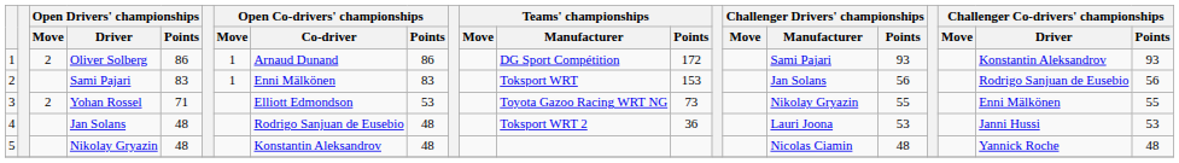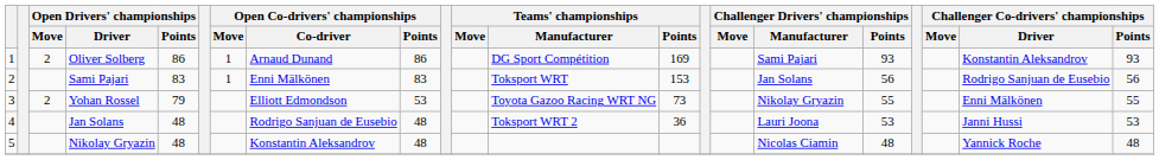 <table class="wikitable" style="font-size:85%;">
 <tr>
 <th rowspan="2"></th>
 <th rowspan="7" style="width:5px;"></th>
 <th colspan="3" nowrap>Open Drivers' championships</th>
 <th rowspan="7" style="width:5px;"></th>
 <th colspan="3" nowrap>Open Co-drivers' championships</th>
 <th rowspan="7" style="width:5px;"></th>
 <th colspan="3" nowrap>Teams' championships</th>
 <th rowspan="7" style="width:5px;"></th>
 <th colspan="3" nowrap>Challenger Drivers' championships</th>
 <th rowspan="7" style="width:5px;"></th>
 <th colspan="3" nowrap>Challenger Co-drivers' championships</th>
 </tr>
 <tr>
 <th>Move</th>
 <th>Driver</th>
 <th>Points</th>
 <th>Move</th>
 <th>Co-driver</th>
 <th>Points</th>
 <th>Move</th>
 <th>Manufacturer</th>
 <th>Points</th>
 <th>Move</th>
 <th>Manufacturer</th>
 <th>Points</th>
 <th>Move</th>
 <th>Driver</th>
 <th>Points</th>
 </tr>
 <tr>
 <td align="center">1</td>
 <td align="center"> 2</td>
 <td><a href='#'>Oliver Solberg</a></td>
 <td align="center">86</td>
 <td align="center"> 1</td>
 <td><a href='#'>Arnaud Dunand</a></td>
 <td align="center">86</td>
 <td align="center"></td>
 <td><a href='#'>DG Sport Compétition</a></td>
-<td align="center">172</td>
+<td align="center">169</td>
 <td align="center"></td>
 <td><a href='#'>Sami Pajari</a></td>
 <td align="center">93</td>
 <td align="center"></td>
 <td><a href='#'>Konstantin Aleksandrov</a></td>
 <td align="center">93</td>
 </tr>
 <tr>
 <td align="center">2</td>
 <td align="center"></td>
 <td><a href='#'>Sami Pajari</a></td>
 <td align="center">83</td>
 <td align="center"> 1</td>
 <td><a href='#'>Enni Mälkönen</a></td>
 <td align="center">83</td>
 <td align="center"></td>
 <td><a href='#'>Toksport WRT</a></td>
 <td align="center">153</td>
 <td align="center"></td>
 <td><a href='#'>Jan Solans</a></td>
 <td align="center">56</td>
 <td align="center"></td>
 <td><a href='#'>Rodrigo Sanjuan de Eusebio</a></td>
 <td align="center">56</td>
 </tr>
 <tr>
 <td align="center">3</td>
 <td align="center"> 2</td>
 <td><a href='#'>Yohan Rossel</a></td>
-<td align="center">71</td>
+<td align="center">79</td>
 <td align="center"></td>
 <td><a href='#'>Elliott Edmondson</a></td>
 <td align="center">53</td>
 <td align="center"></td>
 <td><a href='#'>Toyota Gazoo Racing WRT NG</a></td>
 <td align="center">73</td>
 <td align="center"></td>
 <td><a href='#'>Nikolay Gryazin</a></td>
 <td align="center">55</td>
 <td align="center"></td>
 <td><a href='#'>Enni Mälkönen</a></td>
 <td align="center">55</td>
 </tr>
 <tr>
 <td align="center">4</td>
 <td align="center"></td>
 <td><a href='#'>Jan Solans</a></td>
 <td align="center">48</td>
 <td align="center"></td>
 <td><a href='#'>Rodrigo Sanjuan de Eusebio</a></td>
 <td align="center">48</td>
 <td align="center"></td>
 <td><a href='#'>Toksport WRT 2</a></td>
 <td align="center">36</td>
 <td align="center"></td>
 <td><a href='#'>Lauri Joona</a></td>
 <td align="center">53</td>
 <td align="center"></td>
 <td><a href='#'>Janni Hussi</a></td>
 <td align="center">53</td>
 </tr>
 <tr>
 <td align="center">5</td>
 <td align="center"></td>
 <td><a href='#'>Nikolay Gryazin</a></td>
 <td align="center">48</td>
 <td align="center"></td>
 <td><a href='#'>Konstantin Aleksandrov</a></td>
 <td align="center">48</td>
 <td></td>
 <td></td>
 <td></td>
 <td align="center"></td>
 <td><a href='#'>Nicolas Ciamin</a></td>
 <td align="center">48</td>
 <td align="center"></td>
 <td><a href='#'>Yannick Roche</a></td>
 <td align="center">48</td>
 </tr>
 <tr>
 </tr>
 </table>
